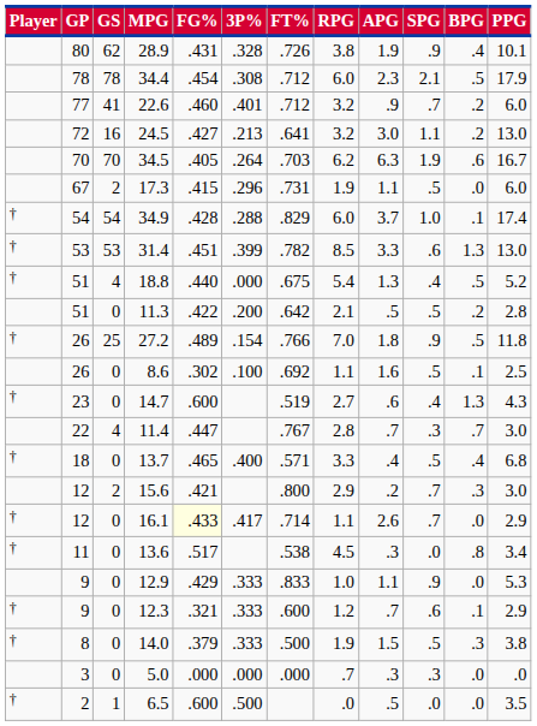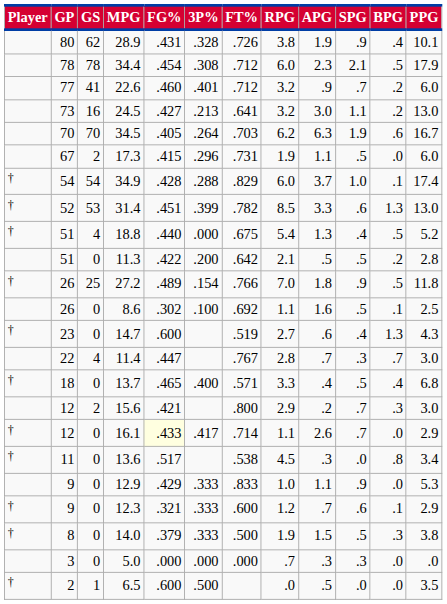 <table class="wikitable sortable" style="text-align:right;">
 <tr>
 <th style="background:#D50032; color:#FFFFFF; border-top:#003DA5 3px solid; border-bottom:#003DA5 3px solid;">Player</th>
 <th style="background:#D50032; color:#FFFFFF; border-top:#003DA5 3px solid; border-bottom:#003DA5 3px solid;">GP</th>
 <th style="background:#D50032; color:#FFFFFF; border-top:#003DA5 3px solid; border-bottom:#003DA5 3px solid;">GS</th>
 <th style="background:#D50032; color:#FFFFFF; border-top:#003DA5 3px solid; border-bottom:#003DA5 3px solid;">MPG</th>
 <th style="background:#D50032; color:#FFFFFF; border-top:#003DA5 3px solid; border-bottom:#003DA5 3px solid;">FG%</th>
 <th style="background:#D50032; color:#FFFFFF; border-top:#003DA5 3px solid; border-bottom:#003DA5 3px solid;">3P%</th>
 <th style="background:#D50032; color:#FFFFFF; border-top:#003DA5 3px solid; border-bottom:#003DA5 3px solid;">FT%</th>
 <th style="background:#D50032; color:#FFFFFF; border-top:#003DA5 3px solid; border-bottom:#003DA5 3px solid;">RPG</th>
 <th style="background:#D50032; color:#FFFFFF; border-top:#003DA5 3px solid; border-bottom:#003DA5 3px solid;">APG</th>
 <th style="background:#D50032; color:#FFFFFF; border-top:#003DA5 3px solid; border-bottom:#003DA5 3px solid;">SPG</th>
 <th style="background:#D50032; color:#FFFFFF; border-top:#003DA5 3px solid; border-bottom:#003DA5 3px solid;">BPG</th>
 <th style="background:#D50032; color:#FFFFFF; border-top:#003DA5 3px solid; border-bottom:#003DA5 3px solid;">PPG</th>
 </tr>
 <tr>
 <td style="text-align:left;"></td>
 <td>80</td>
 <td>62</td>
 <td>28.9</td>
 <td>.431</td>
 <td>.328</td>
 <td>.726</td>
 <td>3.8</td>
 <td>1.9</td>
 <td>.9</td>
 <td>.4</td>
 <td>10.1</td>
 </tr>
 <tr>
 <td style="text-align:left;"></td>
 <td>78</td>
 <td>78</td>
 <td>34.4</td>
 <td>.454</td>
 <td>.308</td>
 <td>.712</td>
 <td>6.0</td>
 <td>2.3</td>
 <td>2.1</td>
 <td>.5</td>
 <td>17.9</td>
 </tr>
 <tr>
 <td style="text-align:left;"></td>
 <td>77</td>
 <td>41</td>
 <td>22.6</td>
 <td>.460</td>
 <td>.401</td>
 <td>.712</td>
 <td>3.2</td>
 <td>.9</td>
 <td>.7</td>
 <td>.2</td>
 <td>6.0</td>
 </tr>
 <tr>
 <td style="text-align:left;"></td>
-<td>72</td>
+<td>73</td>
 <td>16</td>
 <td>24.5</td>
 <td>.427</td>
 <td>.213</td>
 <td>.641</td>
 <td>3.2</td>
 <td>3.0</td>
 <td>1.1</td>
 <td>.2</td>
 <td>13.0</td>
 </tr>
 <tr>
 <td style="text-align:left;"></td>
 <td>70</td>
 <td>70</td>
 <td>34.5</td>
 <td>.405</td>
 <td>.264</td>
 <td>.703</td>
 <td>6.2</td>
 <td>6.3</td>
 <td>1.9</td>
 <td>.6</td>
 <td>16.7</td>
 </tr>
 <tr>
 <td style="text-align:left;"></td>
 <td>67</td>
 <td>2</td>
 <td>17.3</td>
 <td>.415</td>
 <td>.296</td>
 <td>.731</td>
 <td>1.9</td>
 <td>1.1</td>
 <td>.5</td>
 <td>.0</td>
 <td>6.0</td>
 </tr>
 <tr>
 <td style="text-align:left;"><sup>†</sup></td>
 <td>54</td>
 <td>54</td>
 <td>34.9</td>
 <td>.428</td>
 <td>.288</td>
 <td>.829</td>
 <td>6.0</td>
 <td>3.7</td>
 <td>1.0</td>
 <td>.1</td>
 <td>17.4</td>
 </tr>
 <tr>
 <td style="text-align:left;"><sup>†</sup></td>
-<td>53</td>
+<td>52</td>
 <td>53</td>
 <td>31.4</td>
 <td>.451</td>
 <td>.399</td>
 <td>.782</td>
 <td>8.5</td>
 <td>3.3</td>
 <td>.6</td>
 <td>1.3</td>
 <td>13.0</td>
 </tr>
 <tr>
 <td style="text-align:left;"><sup>†</sup></td>
 <td>51</td>
 <td>4</td>
 <td>18.8</td>
 <td>.440</td>
 <td>.000</td>
 <td>.675</td>
 <td>5.4</td>
 <td>1.3</td>
 <td>.4</td>
 <td>.5</td>
 <td>5.2</td>
 </tr>
 <tr>
 <td style="text-align:left;"></td>
 <td>51</td>
 <td>0</td>
 <td>11.3</td>
 <td>.422</td>
 <td>.200</td>
 <td>.642</td>
 <td>2.1</td>
 <td>.5</td>
 <td>.5</td>
 <td>.2</td>
 <td>2.8</td>
 </tr>
 <tr>
 <td style="text-align:left;"><sup>†</sup></td>
 <td>26</td>
 <td>25</td>
 <td>27.2</td>
 <td>.489</td>
 <td>.154</td>
 <td>.766</td>
 <td>7.0</td>
 <td>1.8</td>
 <td>.9</td>
 <td>.5</td>
 <td>11.8</td>
 </tr>
 <tr>
 <td style="text-align:left;"></td>
 <td>26</td>
 <td>0</td>
 <td>8.6</td>
 <td>.302</td>
 <td>.100</td>
 <td>.692</td>
 <td>1.1</td>
 <td>1.6</td>
 <td>.5</td>
 <td>.1</td>
 <td>2.5</td>
 </tr>
 <tr>
 <td style="text-align:left;"><sup>†</sup></td>
 <td>23</td>
 <td>0</td>
 <td>14.7</td>
 <td>.600</td>
 <td></td>
 <td>.519</td>
 <td>2.7</td>
 <td>.6</td>
 <td>.4</td>
 <td>1.3</td>
 <td>4.3</td>
 </tr>
 <tr>
 <td style="text-align:left;"></td>
 <td>22</td>
 <td>4</td>
 <td>11.4</td>
 <td>.447</td>
 <td></td>
 <td>.767</td>
 <td>2.8</td>
 <td>.7</td>
 <td>.3</td>
 <td>.7</td>
 <td>3.0</td>
 </tr>
 <tr>
 <td style="text-align:left;"><sup>†</sup></td>
 <td>18</td>
 <td>0</td>
 <td>13.7</td>
 <td>.465</td>
 <td>.400</td>
 <td>.571</td>
 <td>3.3</td>
 <td>.4</td>
 <td>.5</td>
 <td>.4</td>
 <td>6.8</td>
 </tr>
 <tr>
 <td style="text-align:left;"></td>
 <td>12</td>
 <td>2</td>
 <td>15.6</td>
 <td>.421</td>
 <td></td>
 <td>.800</td>
 <td>2.9</td>
 <td>.2</td>
 <td>.7</td>
 <td>.3</td>
 <td>3.0</td>
 </tr>
 <tr>
 <td style="text-align:left;"><sup>†</sup></td>
 <td>12</td>
 <td>0</td>
 <td>16.1</td>
 <td style="background: lightyellow;">.433</td>
 <td>.417</td>
 <td>.714</td>
 <td>1.1</td>
 <td>2.6</td>
 <td>.7</td>
 <td>.0</td>
 <td>2.9</td>
 </tr>
 <tr>
 <td style="text-align:left;"><sup>†</sup></td>
 <td>11</td>
 <td>0</td>
 <td>13.6</td>
 <td>.517</td>
 <td></td>
 <td>.538</td>
 <td>4.5</td>
 <td>.3</td>
 <td>.0</td>
 <td>.8</td>
 <td>3.4</td>
 </tr>
 <tr>
 <td style="text-align:left;"></td>
 <td>9</td>
 <td>0</td>
 <td>12.9</td>
 <td>.429</td>
 <td>.333</td>
 <td>.833</td>
 <td>1.0</td>
 <td>1.1</td>
 <td>.9</td>
 <td>.0</td>
 <td>5.3</td>
 </tr>
 <tr>
 <td style="text-align:left;"><sup>†</sup></td>
 <td>9</td>
 <td>0</td>
 <td>12.3</td>
 <td>.321</td>
 <td>.333</td>
 <td>.600</td>
 <td>1.2</td>
 <td>.7</td>
 <td>.6</td>
 <td>.1</td>
 <td>2.9</td>
 </tr>
 <tr>
 <td style="text-align:left;"><sup>†</sup></td>
 <td>8</td>
 <td>0</td>
 <td>14.0</td>
 <td>.379</td>
 <td>.333</td>
 <td>.500</td>
 <td>1.9</td>
 <td>1.5</td>
 <td>.5</td>
 <td>.3</td>
 <td>3.8</td>
 </tr>
 <tr>
 <td style="text-align:left;"></td>
 <td>3</td>
 <td>0</td>
 <td>5.0</td>
 <td>.000</td>
 <td>.000</td>
 <td>.000</td>
 <td>.7</td>
 <td>.3</td>
 <td>.3</td>
 <td>.0</td>
 <td>.0</td>
 </tr>
 <tr>
 <td style="text-align:left;"><sup>†</sup></td>
 <td>2</td>
 <td>1</td>
 <td>6.5</td>
 <td>.600</td>
 <td>.500</td>
 <td></td>
 <td>.0</td>
 <td>.5</td>
 <td>.0</td>
 <td>.0</td>
 <td>3.5</td>
 </tr>
 </table>
